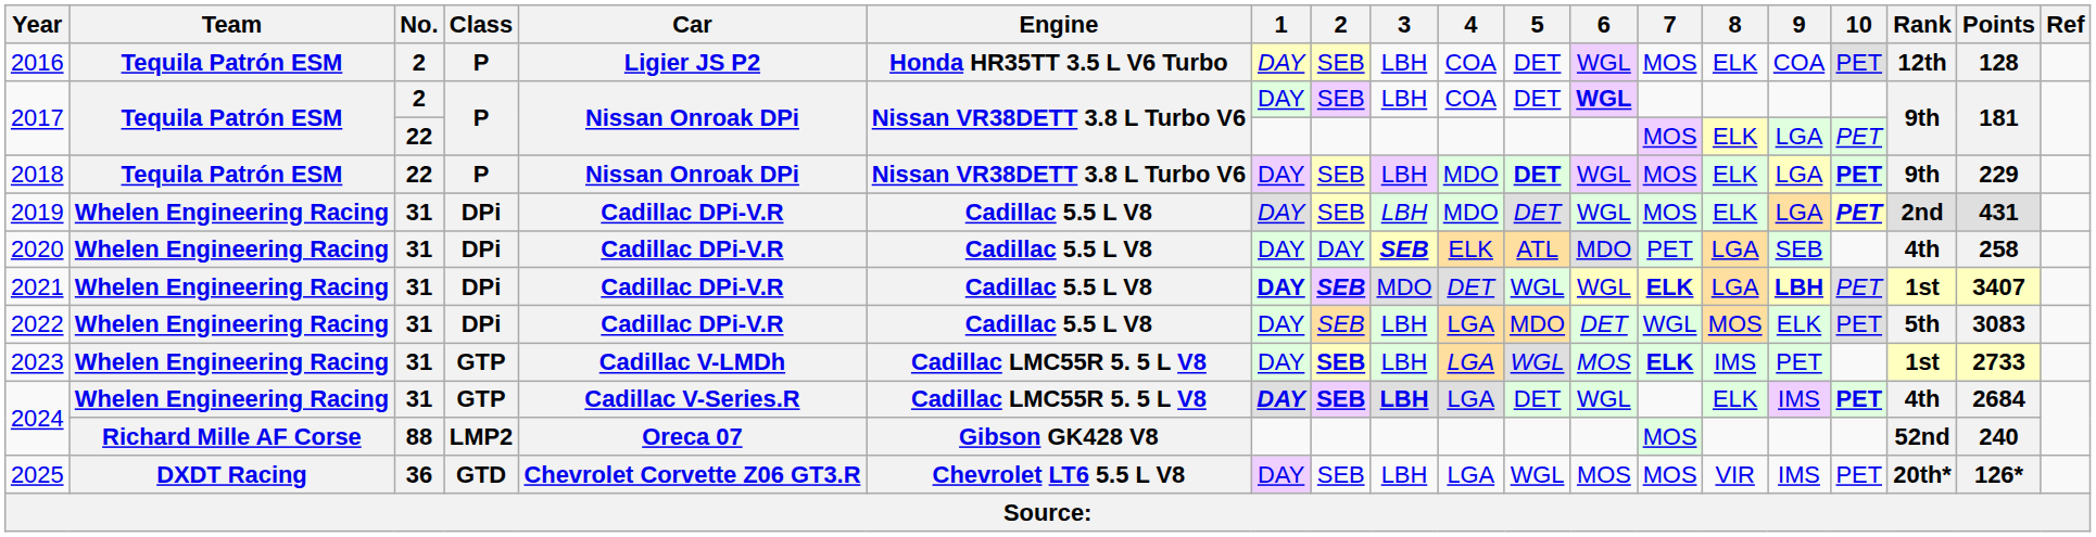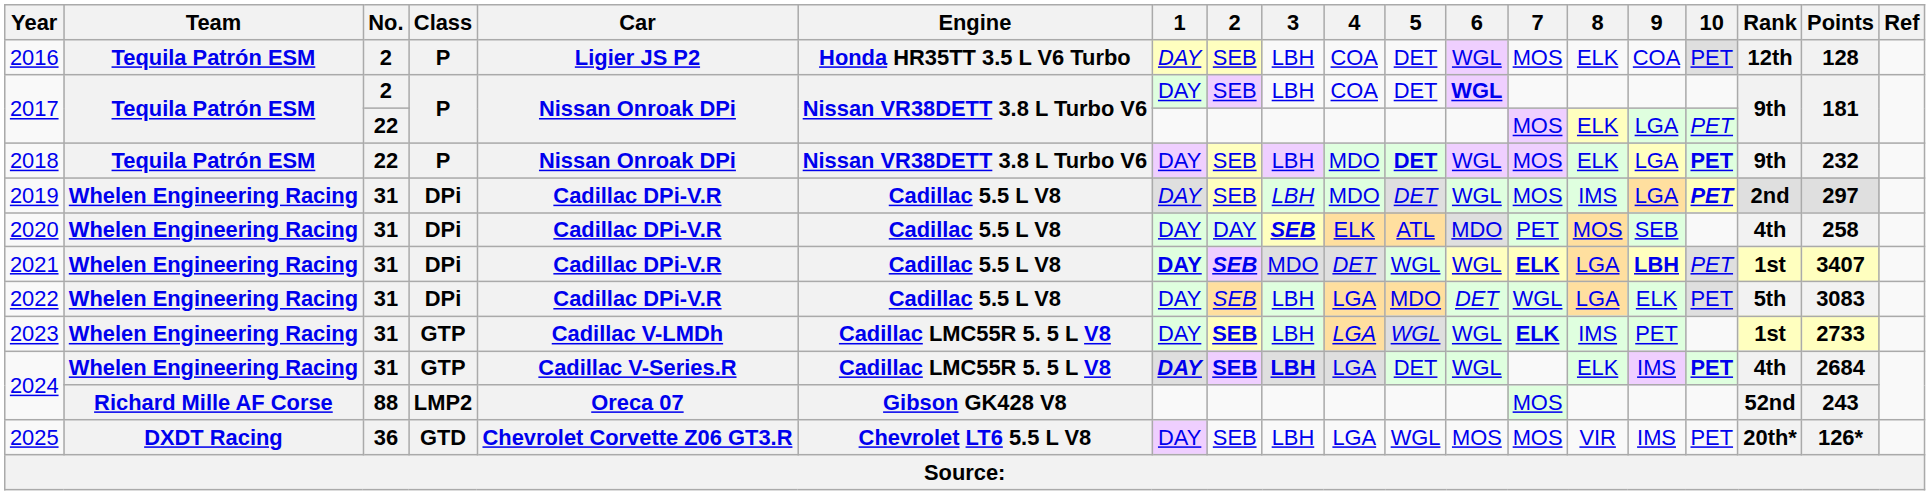 <table class="wikitable" style="text-align:center; font-size:90%">
 <tr>
 <th>Year</th>
 <th>Team</th>
 <th>No.</th>
 <th>Class</th>
 <th>Car</th>
 <th>Engine</th>
 <th>1</th>
 <th>2</th>
 <th>3</th>
 <th>4</th>
 <th>5</th>
 <th>6</th>
 <th>7</th>
 <th>8</th>
 <th>9</th>
 <th>10</th>
 <th>Rank</th>
 <th>Points</th>
 <th>Ref</th>
 </tr>
 <tr>
 <td><a href='#'>2016</a></td>
 <th><a href='#'>Tequila Patrón ESM</a></th>
 <th>2</th>
 <th>P</th>
 <th><a href='#'>Ligier JS P2</a></th>
 <th><a href='#'>Honda</a> HR35TT 3.5 L V6 Turbo</th>
 <td style="background:#FFFFBF;"><em><a href='#'>DAY</a></em><br></td>
 <td style="background:#FFFFBF;"><a href='#'>SEB</a><br></td>
 <td><a href='#'>LBH</a></td>
 <td><a href='#'>COA</a></td>
 <td><a href='#'>DET</a></td>
 <td style="background:#EFCFFF;"><a href='#'>WGL</a><br></td>
 <td><a href='#'>MOS</a></td>
 <td><a href='#'>ELK</a></td>
 <td><a href='#'>COA</a></td>
 <td style="background:#DFDFDF;"><a href='#'>PET</a><br></td>
 <th>12th</th>
 <th>128</th>
 <td></td>
 </tr>
 <tr>
 <td rowspan=2><a href='#'>2017</a></td>
 <th rowspan=2><a href='#'>Tequila Patrón ESM</a></th>
 <th>2</th>
 <th rowspan=2>P</th>
 <th rowspan=2><a href='#'>Nissan Onroak DPi</a></th>
 <th rowspan=2><a href='#'>Nissan VR38DETT</a> 3.8 L Turbo V6</th>
 <td style="background:#DFFFDF;"><a href='#'>DAY</a><br></td>
 <td style="background:#EFCFFF;"><a href='#'>SEB</a><br></td>
 <td><a href='#'>LBH</a></td>
 <td><a href='#'>COA</a></td>
 <td><a href='#'>DET</a></td>
 <td style="background:#EFCFFF;"><strong><a href='#'>WGL</a></strong><br></td>
 <td></td>
 <td></td>
 <td></td>
 <td></td>
 <th rowspan=2>9th</th>
 <th rowspan=2>181</th>
 <td rowspan="2"></td>
 </tr>
 <tr>
 <th>22</th>
 <td></td>
 <td></td>
 <td></td>
 <td></td>
 <td></td>
 <td></td>
 <td style="background:#EFCFFF;"><a href='#'>MOS</a><br></td>
 <td style="background:#FFFFBF;"><a href='#'>ELK</a><br></td>
 <td style="background:#DFFFDF;"><a href='#'>LGA</a><br></td>
 <td style="background:#DFFFDF;"><em><a href='#'>PET</a></em><br></td>
 </tr>
 <tr>
 <td><a href='#'>2018</a></td>
 <th><a href='#'>Tequila Patrón ESM</a></th>
 <th>22</th>
 <th>P</th>
 <th><a href='#'>Nissan Onroak DPi</a></th>
 <th><a href='#'>Nissan VR38DETT</a> 3.8 L Turbo V6</th>
 <td style="background:#EFCFFF;"><a href='#'>DAY</a><br></td>
 <td style="background:#FFFFBF;"><a href='#'>SEB</a><br></td>
 <td style="background:#EFCFFF;"><a href='#'>LBH</a><br></td>
 <td style="background:#DFFFDF;"><a href='#'>MDO</a><br></td>
 <td style="background:#DFFFDF;"><strong><a href='#'>DET</a></strong><br></td>
 <td style="background:#EFCFFF;"><a href='#'>WGL</a><br></td>
 <td style="background:#EFCFFF;"><a href='#'>MOS</a><br></td>
 <td style="background:#DFFFDF;"><a href='#'>ELK</a><br></td>
 <td style="background:#FFFFBF;"><a href='#'>LGA</a><br></td>
 <td style="background:#DFFFDF;"><strong><a href='#'>PET</a></strong><br></td>
 <th>9th</th>
-<th>229</th>
+<th>232</th>
 <td></td>
 </tr>
 <tr>
 <td><a href='#'>2019</a></td>
 <th><a href='#'>Whelen Engineering Racing</a></th>
 <th>31</th>
 <th>DPi</th>
 <th><a href='#'>Cadillac DPi-V.R</a></th>
 <th><a href='#'>Cadillac</a> 5.5 L V8</th>
 <td style="background:#DFDFDF;"><em><a href='#'>DAY</a></em><br></td>
 <td style="background:#FFFFBF;"><a href='#'>SEB</a><br></td>
 <td style="background:#DFFFDF;"><em><a href='#'>LBH</a></em><br></td>
 <td style="background:#DFFFDF;"><a href='#'>MDO</a><br></td>
 <td style="background:#DFDFDF;"><em><a href='#'>DET</a></em><br></td>
 <td style="background:#DFFFDF;"><a href='#'>WGL</a><br></td>
 <td style="background:#DFFFDF;"><a href='#'>MOS</a><br></td>
-<td style="background:#DFFFDF;"><a href='#'>ELK</a><br></td>
+<td style="background:#DFFFDF;"><a href='#'>IMS</a><br></td>
 <td style="background:#FFDF9F;"><a href='#'>LGA</a><br></td>
 <td style="background:#FFFFBF;"><strong><em><a href='#'>PET</a></em></strong><br></td>
 <th style="background:#DFDFDF;">2nd</th>
-<th style="background:#DFDFDF;">431</th>
+<th style="background:#DFDFDF;">297</th>
 <td></td>
 </tr>
 <tr>
 <td><a href='#'>2020</a></td>
 <th><a href='#'>Whelen Engineering Racing</a></th>
 <th>31</th>
 <th>DPi</th>
 <th><a href='#'>Cadillac DPi-V.R</a></th>
 <th><a href='#'>Cadillac</a> 5.5 L V8</th>
 <td style="background:#DFFFDF;"><a href='#'>DAY</a><br></td>
 <td style="background:#DFFFDF;"><a href='#'>DAY</a><br></td>
 <td style="background:#FFFFBF;"><strong><em><a href='#'>SEB</a></em></strong><br></td>
 <td style="background:#FFDF9F;"><a href='#'>ELK</a><br></td>
 <td style="background:#FFDF9F;"><a href='#'>ATL</a><br></td>
 <td style="background:#DFDFDF;"><a href='#'>MDO</a><br></td>
 <td style="background:#DFFFDF;"><a href='#'>PET</a><br></td>
-<td style="background:#FFDF9F;"><a href='#'>LGA</a><br></td>
+<td style="background:#FFDF9F;"><a href='#'>MOS</a><br></td>
 <td style="background:#DFFFDF;"><a href='#'>SEB</a><br></td>
 <td></td>
 <th>4th</th>
 <th>258</th>
 <td></td>
 </tr>
 <tr>
 <td><a href='#'>2021</a></td>
 <th><a href='#'>Whelen Engineering Racing</a></th>
 <th>31</th>
 <th>DPi</th>
 <th><a href='#'>Cadillac DPi-V.R</a></th>
 <th><a href='#'>Cadillac</a> 5.5 L V8</th>
 <td style="background:#DFFFDF;"><strong><a href='#'>DAY</a></strong><br></td>
 <td style="background:#EFCFFF;"><strong><em><a href='#'>SEB</a></em></strong><br></td>
 <td style="background:#DFDFDF;"><a href='#'>MDO</a><br></td>
 <td style="background:#DFDFDF;"><em><a href='#'>DET</a></em><br></td>
 <td style="background:#DFFFDF;"><a href='#'>WGL</a><br></td>
 <td style="background:#FFFFBF;"><a href='#'>WGL</a><br></td>
 <td style="background:#FFFFBF;"><strong><a href='#'>ELK</a></strong><br></td>
 <td style="background:#FFDF9F;"><a href='#'>LGA</a><br></td>
 <td style="background:#FFFFBF;"><strong><a href='#'>LBH</a></strong><br></td>
 <td style="background:#DFDFDF;"><em><a href='#'>PET</a></em><br></td>
 <th style="background:#FFFFBF;">1st</th>
 <th style="background:#FFFFBF;">3407</th>
 <td></td>
 </tr>
 <tr>
 <td><a href='#'>2022</a></td>
 <th><a href='#'>Whelen Engineering Racing</a></th>
 <th>31</th>
 <th>DPi</th>
 <th><a href='#'>Cadillac DPi-V.R</a></th>
 <th><a href='#'>Cadillac</a> 5.5 L V8</th>
 <td style="background:#DFFFDF;"><a href='#'>DAY</a><br></td>
 <td style="background:#FFDF9F;"><em><a href='#'>SEB</a></em><br></td>
 <td style="background:#DFFFDF;"><a href='#'>LBH</a><br></td>
 <td style="background:#FFDF9F;"><a href='#'>LGA</a><br></td>
 <td style="background:#FFDF9F;"><a href='#'>MDO</a><br></td>
 <td style="background:#DFFFDF;"><em><a href='#'>DET</a></em><br></td>
 <td style="background:#DFFFDF;"><a href='#'>WGL</a><br></td>
-<td style="background:#FFDF9F;"><a href='#'>MOS</a><br></td>
+<td style="background:#FFDF9F;"><a href='#'>LGA</a><br></td>
 <td style="background:#DFFFDF;"><a href='#'>ELK</a><br></td>
 <td style="background:#DFDFDF;"><a href='#'>PET</a><br></td>
 <th>5th</th>
 <th>3083</th>
 <td></td>
 </tr>
 <tr>
 <td><a href='#'>2023</a></td>
 <th><a href='#'>Whelen Engineering Racing</a></th>
 <th>31</th>
 <th>GTP</th>
 <th><a href='#'>Cadillac V-LMDh</a></th>
 <th><a href='#'>Cadillac</a> LMC55R 5. 5 L <a href='#'>V8</a></th>
 <td style="background:#DFFFDF;"><a href='#'>DAY</a><br></td>
 <td style="background:#FFFFBF;"><strong><a href='#'>SEB</a></strong><br></td>
 <td style="background:#DFFFDF;"><a href='#'>LBH</a><br></td>
 <td style="background:#FFDF9F;"><em><a href='#'>LGA</a></em><br></td>
 <td style="background:#DFDFDF;"><em><a href='#'>WGL</a></em><br></td>
-<td style="background:#DFFFDF;"><em><a href='#'>MOS</a></em><br></td>
+<td style="background:#DFFFDF;"><a href='#'>WGL</a><br></td>
 <td style="background:#DFFFDF;"><strong><a href='#'>ELK</a></strong><br></td>
 <td style="background:#DFFFDF;"><a href='#'>IMS</a><br></td>
 <td style="background:#DFFFDF;"><a href='#'>PET</a><br></td>
 <td></td>
 <th style="background:#FFFFBF;">1st</th>
 <th style="background:#FFFFBF;">2733</th>
 <td></td>
 </tr>
 <tr>
 <td rowspan=2><a href='#'>2024</a></td>
 <th><a href='#'>Whelen Engineering Racing</a></th>
 <th>31</th>
 <th>GTP</th>
 <th><a href='#'>Cadillac V-Series.R</a></th>
 <th><a href='#'>Cadillac</a> LMC55R 5. 5 L <a href='#'>V8</a></th>
 <td style="background:#DFDFDF;"><strong><em><a href='#'>DAY</a></em></strong><br></td>
 <td style="background:#EFCFFF;"><strong><a href='#'>SEB</a></strong><br></td>
 <td style="background:#DFDFDF;"><strong><a href='#'>LBH</a></strong><br></td>
 <td style="background:#DFDFDF;"><a href='#'>LGA</a><br></td>
 <td style="background:#DFFFDF;"><a href='#'>DET</a><br></td>
 <td style="background:#DFFFDF;"><a href='#'>WGL</a><br></td>
 <td></td>
 <td style="background:#DFFFDF;"><a href='#'>ELK</a><br></td>
 <td style="background:#EFCFFF;"><a href='#'>IMS</a><br></td>
 <td style="background:#DFFFDF;"><strong><a href='#'>PET</a></strong><br></td>
 <th>4th</th>
 <th>2684</th>
 <td rowspan="2"></td>
 </tr>
 <tr>
 <th><a href='#'>Richard Mille AF Corse</a></th>
 <th>88</th>
 <th>LMP2</th>
 <th><a href='#'>Oreca 07</a></th>
 <th><a href='#'>Gibson</a> GK428 V8</th>
 <td></td>
 <td></td>
 <td></td>
 <td></td>
 <td></td>
 <td></td>
 <td style="background:#DFFFDF;"><a href='#'>MOS</a><br></td>
 <td></td>
 <td></td>
 <td></td>
 <th>52nd</th>
-<th>240</th>
+<th>243</th>
 </tr>
 <tr>
 <td><a href='#'>2025</a></td>
 <th><a href='#'>DXDT Racing</a></th>
 <th>36</th>
 <th>GTD</th>
 <th><a href='#'>Chevrolet Corvette Z06 GT3.R</a></th>
 <th><a href='#'>Chevrolet</a> <a href='#'>LT6</a> 5.5 L V8</th>
 <td style="background:#EFCFFF;"><a href='#'>DAY</a><br></td>
 <td><a href='#'>SEB</a></td>
 <td><a href='#'>LBH</a></td>
 <td><a href='#'>LGA</a></td>
 <td><a href='#'>WGL</a></td>
 <td><a href='#'>MOS</a></td>
 <td><a href='#'>MOS</a></td>
 <td><a href='#'>VIR</a></td>
 <td><a href='#'>IMS</a></td>
 <td><a href='#'>PET</a></td>
 <th>20th*</th>
 <th>126*</th>
 </tr>
 <tr>
 <th colspan="19">Source:</th>
 </tr>
 </table>
